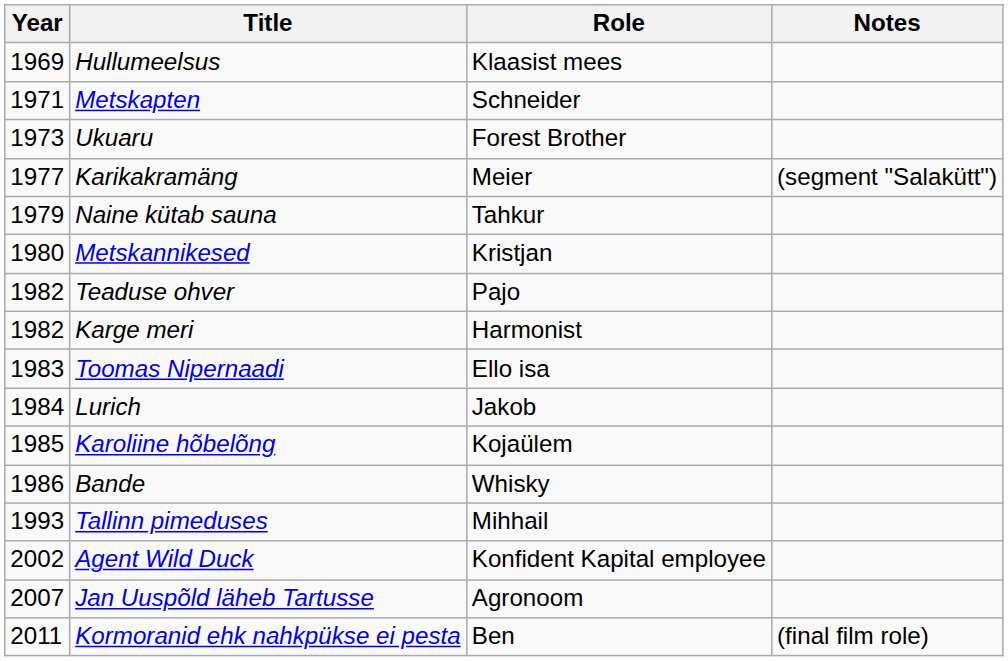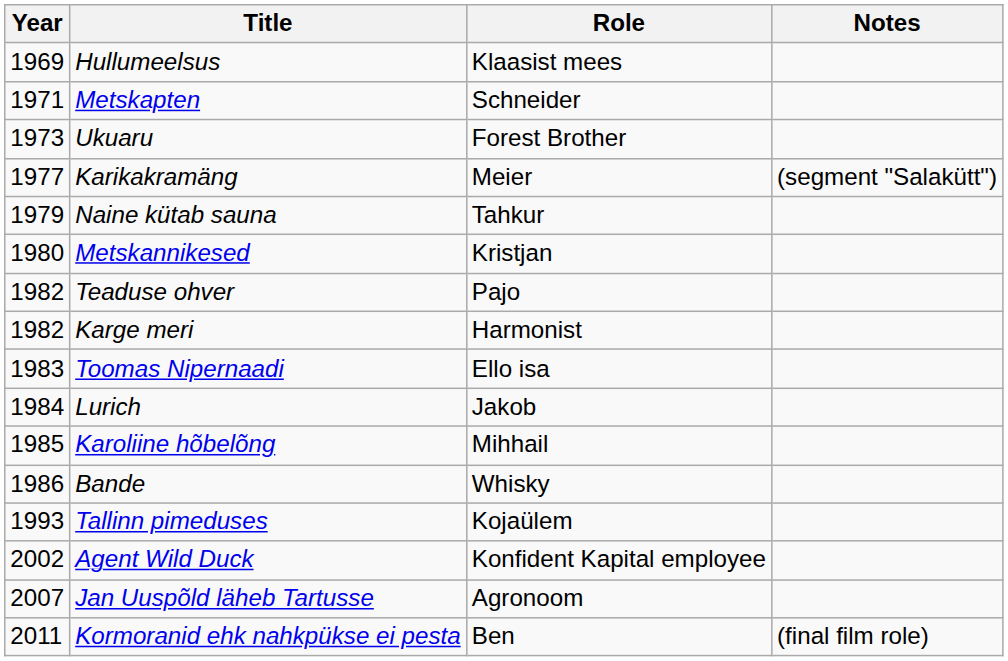 <table class="wikitable">
 <tr>
 <th>Year</th>
 <th>Title</th>
 <th>Role</th>
 <th>Notes</th>
 </tr>
 <tr>
 <td>1969</td>
 <td><em>Hullumeelsus</em></td>
 <td>Klaasist mees</td>
 <td></td>
 </tr>
 <tr>
 <td>1971</td>
 <td><em><a href='#'>Metskapten</a></em></td>
 <td>Schneider</td>
 <td></td>
 </tr>
 <tr>
 <td>1973</td>
 <td><em>Ukuaru</em></td>
 <td>Forest Brother</td>
 <td></td>
 </tr>
 <tr>
 <td>1977</td>
 <td><em>Karikakramäng</em></td>
 <td>Meier</td>
 <td>(segment "Salakütt")</td>
 </tr>
 <tr>
 <td>1979</td>
 <td><em>Naine kütab sauna</em></td>
 <td>Tahkur</td>
 <td></td>
 </tr>
 <tr>
 <td>1980</td>
 <td><em><a href='#'>Metskannikesed</a></em></td>
 <td>Kristjan</td>
 <td></td>
 </tr>
 <tr>
 <td>1982</td>
 <td><em>Teaduse ohver</em></td>
 <td>Pajo</td>
 <td></td>
 </tr>
 <tr>
 <td>1982</td>
 <td><em>Karge meri</em></td>
 <td>Harmonist</td>
 <td></td>
 </tr>
 <tr>
 <td>1983</td>
 <td><em><a href='#'>Toomas Nipernaadi</a></em></td>
 <td>Ello isa</td>
 <td></td>
 </tr>
 <tr>
 <td>1984</td>
 <td><em>Lurich</em></td>
 <td>Jakob</td>
 <td></td>
 </tr>
 <tr>
 <td>1985</td>
 <td><em><a href='#'>Karoliine hõbelõng</a></em></td>
-<td>Kojaülem</td>
+<td>Mihhail</td>
 <td></td>
 </tr>
 <tr>
 <td>1986</td>
 <td><em>Bande</em></td>
 <td>Whisky</td>
 <td></td>
 </tr>
 <tr>
 <td>1993</td>
 <td><em><a href='#'>Tallinn pimeduses</a></em></td>
-<td>Mihhail</td>
+<td>Kojaülem</td>
 <td></td>
 </tr>
 <tr>
 <td>2002</td>
 <td><em><a href='#'>Agent Wild Duck</a></em></td>
 <td>Konfident Kapital employee</td>
 <td></td>
 </tr>
 <tr>
 <td>2007</td>
 <td><em><a href='#'>Jan Uuspõld läheb Tartusse</a></em></td>
 <td>Agronoom</td>
 <td></td>
 </tr>
 <tr>
 <td>2011</td>
 <td><em><a href='#'>Kormoranid ehk nahkpükse ei pesta</a></em></td>
 <td>Ben</td>
 <td>(final film role)</td>
 </tr>
 </table>
